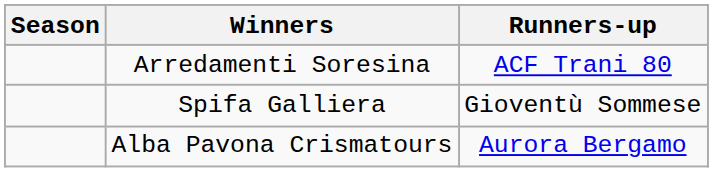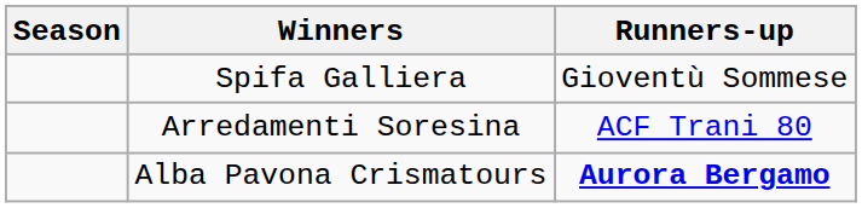 <table class="wikitable sortable plainrowheaders" style="text-align: center;">
 <tr>
 <th>Season</th>
 <th>Winners</th>
 <th>Runners-up</th>
 </tr>
 <tr>
 <td></td>
+<td>Spifa Galliera</td>
+<td>Gioventù Sommese</td>
+</tr>
+<tr>
+<td></td>
 <td>Arredamenti Soresina</td>
 <td><a href='#'>ACF Trani 80</a></td>
 </tr>
 <tr>
 <td></td>
-<td>Spifa Galliera</td>
-<td>Gioventù Sommese</td>
-</tr>
-<tr>
-<td></td>
 <td>Alba Pavona Crismatours</td>
-<td><a href='#'>Aurora Bergamo</a></td>
+<td><strong><a href='#'>Aurora Bergamo</a></strong></td>
 </tr>
 </table>
